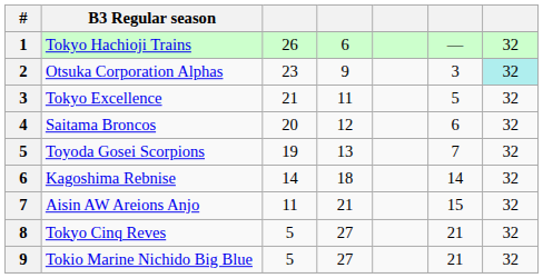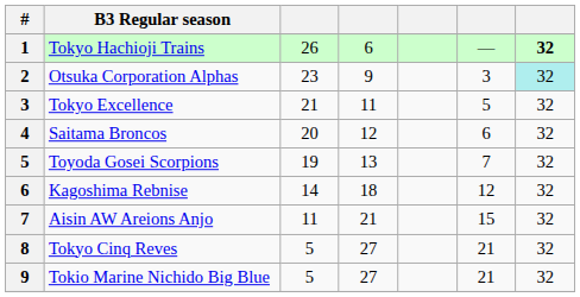 <table class="wikitable" width="500" style="font-size:95%; text-align:center">
 <tr>
 <th width="5%">#</th>
 <th width="30%">B3 Regular season</th>
 <th width="7.5%"></th>
 <th width="7.5%"></th>
 <th width="7.5%"></th>
 <th width="7.5%"></th>
 <th width="7.5%"></th>
 </tr>
 <tr>
 </tr>
 <tr bgcolor=#ccffcc>
 <th>1</th>
 <td style="text-align:left;"><a href='#'>Tokyo Hachioji Trains</a></td>
 <td>26</td>
 <td>6</td>
 <td></td>
 <td>—</td>
-<td>32</td>
+<td><strong>32</strong></td>
 </tr>
 <tr>
 <th>2</th>
 <td style="text-align:left;"><a href='#'>Otsuka Corporation Alphas</a></td>
 <td>23</td>
 <td>9</td>
 <td></td>
 <td>3</td>
 <td style="background: paleturquoise;">32</td>
 </tr>
 <tr>
 <th>3</th>
 <td style="text-align:left;"><a href='#'>Tokyo Excellence</a></td>
 <td>21</td>
 <td>11</td>
 <td></td>
 <td>5</td>
 <td>32</td>
 </tr>
 <tr>
 <th>4</th>
 <td style="text-align:left;"><a href='#'>Saitama Broncos</a></td>
 <td>20</td>
 <td>12</td>
 <td></td>
 <td>6</td>
 <td>32</td>
 </tr>
 <tr>
 <th>5</th>
 <td style="text-align:left;"><a href='#'>Toyoda Gosei Scorpions</a></td>
 <td>19</td>
 <td>13</td>
 <td></td>
 <td>7</td>
 <td>32</td>
 </tr>
 <tr>
 <th>6</th>
 <td style="text-align:left;"><a href='#'>Kagoshima Rebnise</a></td>
 <td>14</td>
 <td>18</td>
 <td></td>
-<td>14</td>
+<td>12</td>
 <td>32</td>
 </tr>
 <tr>
 <th>7</th>
 <td style="text-align:left;"><a href='#'>Aisin AW Areions Anjo</a></td>
 <td>11</td>
 <td>21</td>
 <td></td>
 <td>15</td>
 <td>32</td>
 </tr>
 <tr>
 <th>8</th>
 <td style="text-align:left;"><a href='#'>Tokyo Cinq Reves</a></td>
 <td>5</td>
 <td>27</td>
 <td></td>
 <td>21</td>
 <td>32</td>
 </tr>
 <tr>
 <th>9</th>
 <td style="text-align:left;"><a href='#'>Tokio Marine Nichido Big Blue</a></td>
 <td>5</td>
 <td>27</td>
 <td></td>
 <td>21</td>
 <td>32</td>
 </tr>
 <tr>
 </tr>
 </table>
